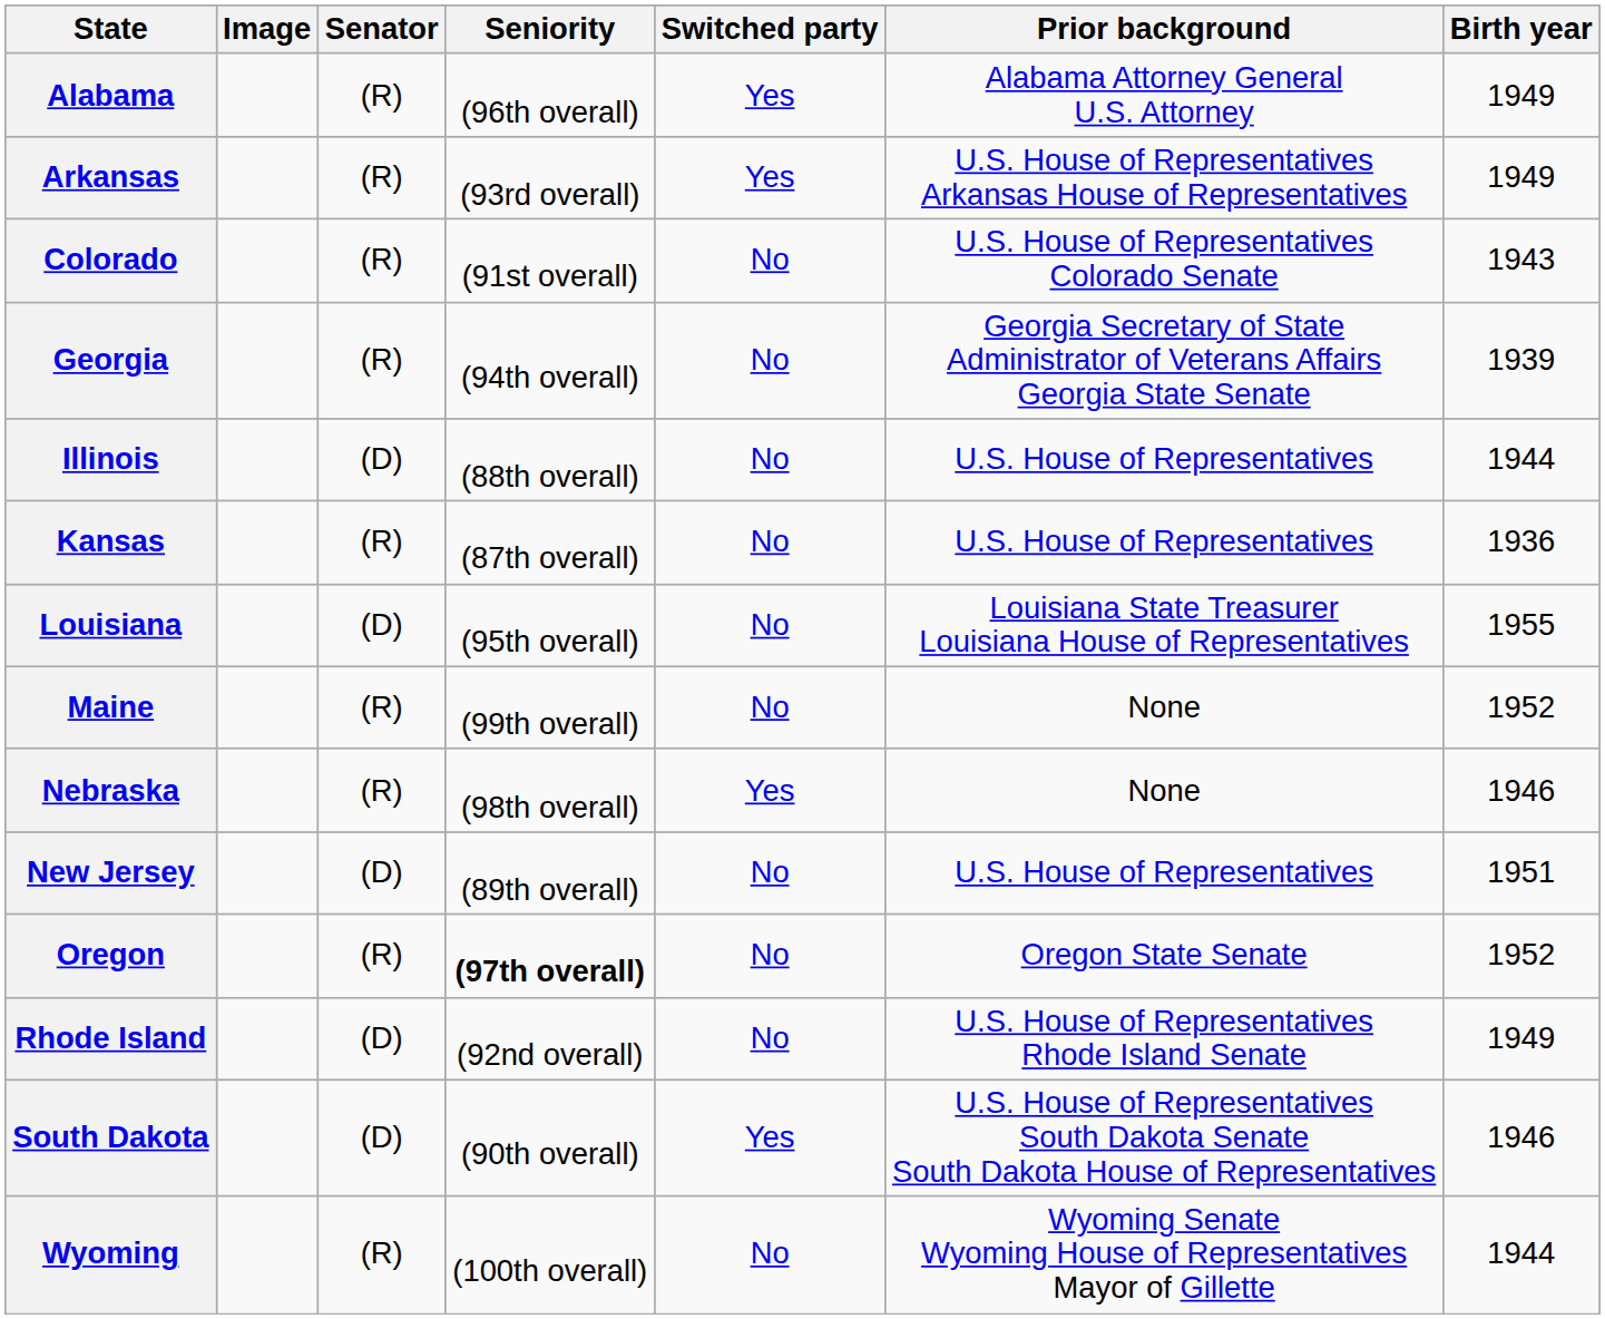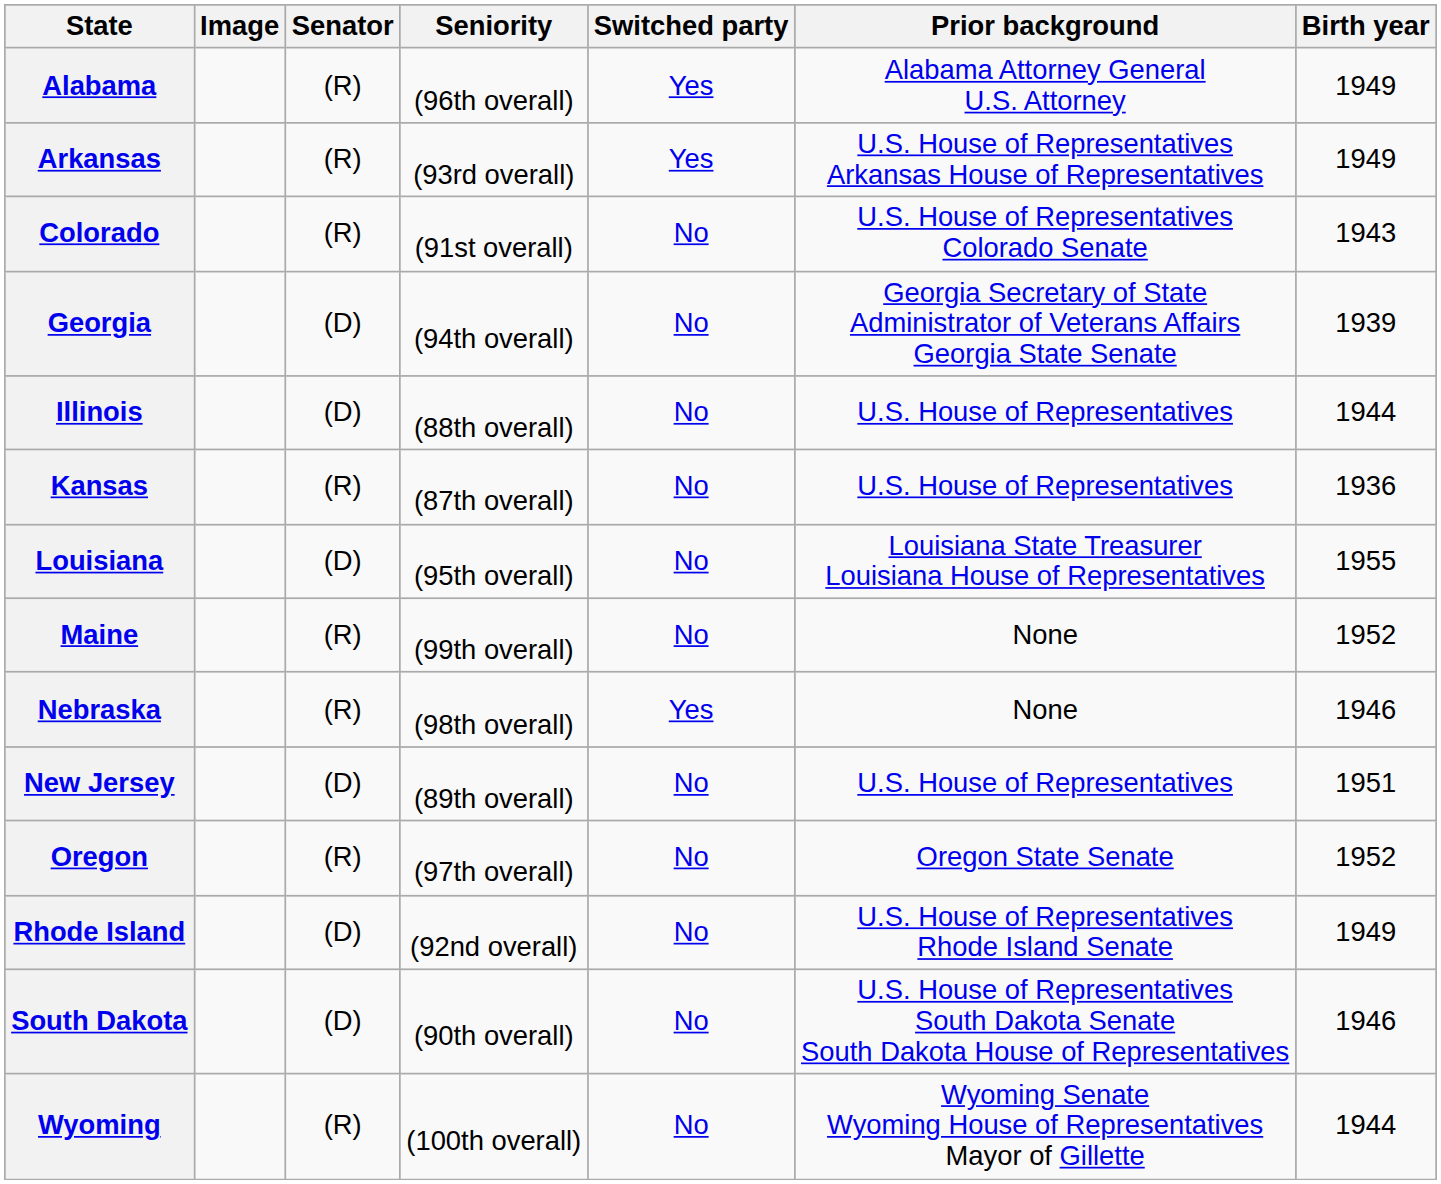 <table class="sortable wikitable" style="text-align:center">
 <tr>
 <th>State</th>
 <th>Image</th>
 <th>Senator</th>
 <th>Seniority</th>
 <th>Switched party</th>
 <th>Prior background</th>
 <th>Birth year</th>
 </tr>
 <tr>
 <th><a href='#'>Alabama</a></th>
 <td></td>
 <td> (R)</td>
 <td><br>(96th overall)</td>
 <td><a href='#'>Yes</a><br></td>
 <td><a href='#'>Alabama Attorney General</a><br><a href='#'>U.S. Attorney</a></td>
 <td>1949</td>
 </tr>
 <tr>
 <th><a href='#'>Arkansas</a></th>
 <td></td>
 <td> (R)</td>
 <td><br>(93rd overall)</td>
 <td><a href='#'>Yes</a><br></td>
 <td><a href='#'>U.S. House of Representatives</a><br><a href='#'>Arkansas House of Representatives</a></td>
 <td>1949</td>
 </tr>
 <tr>
 <th><a href='#'>Colorado</a></th>
 <td></td>
 <td> (R)</td>
 <td><br>(91st overall)</td>
 <td><a href='#'>No</a><br></td>
 <td><a href='#'>U.S. House of Representatives</a><br><a href='#'>Colorado Senate</a></td>
 <td>1943</td>
 </tr>
 <tr>
 <th><a href='#'>Georgia</a></th>
 <td></td>
-<td> (R)</td>
+<td> (D)</td>
 <td><br>(94th overall)</td>
 <td><a href='#'>No</a><br></td>
 <td><a href='#'>Georgia Secretary of State</a><br><a href='#'>Administrator of Veterans Affairs</a><br><a href='#'>Georgia State Senate</a></td>
 <td>1939</td>
 </tr>
 <tr>
 <th><a href='#'>Illinois</a></th>
 <td></td>
 <td> (D)</td>
 <td><br>(88th overall)</td>
 <td><a href='#'>No</a><br></td>
 <td><a href='#'>U.S. House of Representatives</a></td>
 <td>1944</td>
 </tr>
 <tr>
 <th><a href='#'>Kansas</a></th>
 <td></td>
 <td> (R)</td>
 <td><br>(87th overall)</td>
 <td><a href='#'>No</a><br></td>
 <td><a href='#'>U.S. House of Representatives</a></td>
 <td>1936</td>
 </tr>
 <tr>
 <th><a href='#'>Louisiana</a></th>
 <td></td>
 <td> (D)</td>
 <td><br>(95th overall)</td>
 <td><a href='#'>No</a><br></td>
 <td><a href='#'>Louisiana State Treasurer</a><br><a href='#'>Louisiana House of Representatives</a></td>
 <td>1955</td>
 </tr>
 <tr>
 <th><a href='#'>Maine</a></th>
 <td></td>
 <td> (R)</td>
 <td><br>(99th overall)</td>
 <td><a href='#'>No</a><br></td>
 <td>None</td>
 <td>1952</td>
 </tr>
 <tr>
 <th><a href='#'>Nebraska</a></th>
 <td></td>
 <td> (R)</td>
 <td><br>(98th overall)</td>
 <td><a href='#'>Yes</a><br></td>
 <td>None</td>
 <td>1946</td>
 </tr>
 <tr>
 <th><a href='#'>New Jersey</a></th>
 <td></td>
 <td> (D)</td>
 <td><br>(89th overall)</td>
 <td><a href='#'>No</a><br></td>
 <td><a href='#'>U.S. House of Representatives</a></td>
 <td>1951</td>
 </tr>
 <tr>
 <th><a href='#'>Oregon</a></th>
 <td></td>
 <td> (R)</td>
-<td><strong><br>(97th overall)</strong></td>
+<td><br>(97th overall)</td>
 <td><a href='#'>No</a><br></td>
 <td><a href='#'>Oregon State Senate</a></td>
 <td>1952</td>
 </tr>
 <tr>
 <th><a href='#'>Rhode Island</a></th>
 <td></td>
 <td> (D)</td>
 <td><br>(92nd overall)</td>
 <td><a href='#'>No</a><br></td>
 <td><a href='#'>U.S. House of Representatives</a><br><a href='#'>Rhode Island Senate</a></td>
 <td>1949</td>
 </tr>
 <tr>
 <th><a href='#'>South Dakota</a></th>
 <td></td>
 <td> (D)</td>
 <td><br>(90th overall)</td>
-<td><a href='#'>Yes</a><br></td>
+<td><a href='#'>No</a><br></td>
 <td><a href='#'>U.S. House of Representatives</a><br><a href='#'>South Dakota Senate</a><br><a href='#'>South Dakota House of Representatives</a></td>
 <td>1946</td>
 </tr>
 <tr>
 <th><a href='#'>Wyoming</a></th>
 <td></td>
 <td> (R)</td>
 <td><br>(100th overall)</td>
 <td><a href='#'>No</a><br></td>
 <td><a href='#'>Wyoming Senate</a><br><a href='#'>Wyoming House of Representatives</a><br>Mayor of <a href='#'>Gillette</a></td>
 <td>1944</td>
 </tr>
 </table>
